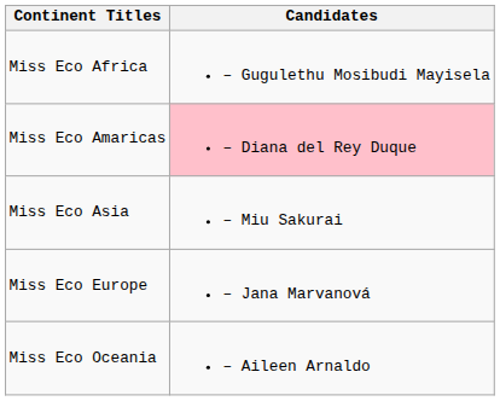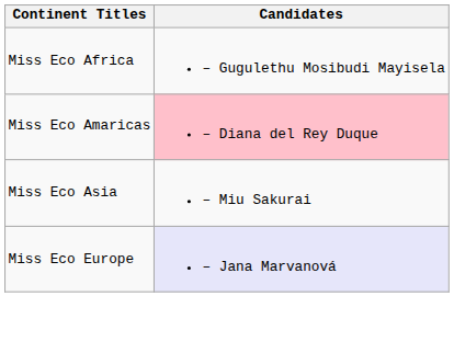 <table class="wikitable sortable" style="font-size:95%;">
 <tr>
 <th>Continent Titles</th>
 <th>Candidates</th>
 </tr>
 <tr>
 <td>Miss Eco Africa</td>
 <td><br><ul><li> – Gugulethu Mosibudi Mayisela</li></ul></td>
 </tr>
 <tr>
 <td>Miss Eco Amaricas</td>
 <td style="background: pink;"><br><ul><li> – Diana del Rey Duque</li></ul></td>
 </tr>
 <tr>
 <td>Miss Eco Asia</td>
 <td><br><ul><li> – Miu Sakurai</li></ul></td>
 </tr>
 <tr>
 <td>Miss Eco Europe</td>
-<td><br><ul><li> – Jana Marvanová</li></ul></td>
-</tr>
-<tr>
-<td>Miss Eco Oceania</td>
-<td><br><ul><li> – Aileen Arnaldo</li></ul></td>
+<td style="background: lavender;"><br><ul><li> – Jana Marvanová</li></ul></td>
 </tr>
 </table>
